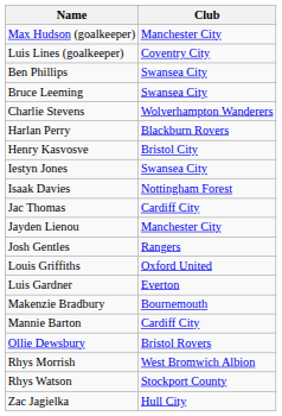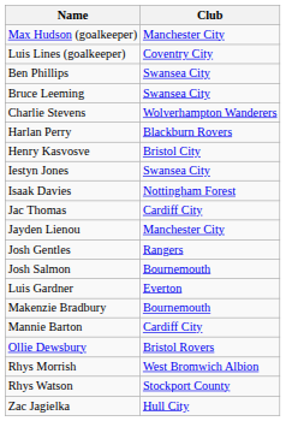 <table class="wikitable sortable">
 <tr>
 <th>Name</th>
 <th>Club</th>
 </tr>
 <tr>
 <td><a href='#'>Max Hudson</a> (goalkeeper)</td>
 <td> <a href='#'>Manchester City</a></td>
 </tr>
 <tr>
 <td>Luis Lines (goalkeeper)</td>
 <td> <a href='#'>Coventry City</a></td>
 </tr>
 <tr>
 <td>Ben Phillips</td>
 <td> <a href='#'>Swansea City</a></td>
 </tr>
 <tr>
 <td>Bruce Leeming</td>
 <td> <a href='#'>Swansea City</a></td>
 </tr>
 <tr>
 <td>Charlie Stevens</td>
 <td> <a href='#'>Wolverhampton Wanderers</a></td>
 </tr>
 <tr>
 <td>Harlan Perry</td>
 <td> <a href='#'>Blackburn Rovers</a></td>
 </tr>
 <tr>
 <td>Henry Kasvosve</td>
 <td> <a href='#'>Bristol City</a></td>
 </tr>
 <tr>
 <td>Iestyn Jones</td>
 <td> <a href='#'>Swansea City</a></td>
 </tr>
 <tr>
 <td>Isaak Davies</td>
 <td> <a href='#'>Nottingham Forest</a></td>
 </tr>
 <tr>
 <td>Jac Thomas</td>
 <td> <a href='#'>Cardiff City</a></td>
 </tr>
 <tr>
 <td>Jayden Lienou</td>
 <td> <a href='#'>Manchester City</a></td>
 </tr>
 <tr>
 <td>Josh Gentles</td>
 <td> <a href='#'>Rangers</a></td>
 </tr>
 <tr>
-<td>Louis Griffiths</td>
-<td> <a href='#'>Oxford United</a></td>
+<td>Josh Salmon</td>
+<td> <a href='#'>Bournemouth</a></td>
 </tr>
 <tr>
 <td>Luis Gardner</td>
 <td> <a href='#'>Everton</a></td>
 </tr>
 <tr>
 <td>Makenzie Bradbury</td>
 <td> <a href='#'>Bournemouth</a></td>
 </tr>
 <tr>
 <td>Mannie Barton</td>
 <td> <a href='#'>Cardiff City</a></td>
 </tr>
 <tr>
 <td><a href='#'>Ollie Dewsbury</a></td>
 <td> <a href='#'>Bristol Rovers</a></td>
 </tr>
 <tr>
 <td>Rhys Morrish</td>
 <td> <a href='#'>West Bromwich Albion</a></td>
 </tr>
 <tr>
 <td>Rhys Watson</td>
 <td> <a href='#'>Stockport County</a></td>
 </tr>
 <tr>
 <td>Zac Jagielka</td>
 <td> <a href='#'>Hull City</a></td>
 </tr>
 </table>
